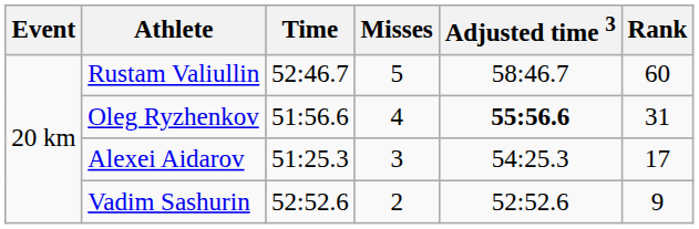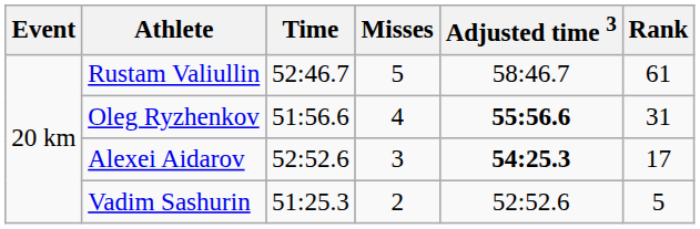 <table class="wikitable" style="font-size:90%">
 <tr>
 <th>Event</th>
 <th>Athlete</th>
 <th>Time</th>
 <th>Misses</th>
 <th>Adjusted time <sup>3</sup></th>
 <th>Rank</th>
 </tr>
 <tr>
 <td rowspan="4">20 km</td>
 <td><a href='#'>Rustam Valiullin</a></td>
 <td align="center">52:46.7</td>
 <td align="center">5</td>
 <td align="center">58:46.7</td>
-<td align="center">60</td>
+<td align="center">61</td>
 </tr>
 <tr>
 <td><a href='#'>Oleg Ryzhenkov</a></td>
 <td align="center">51:56.6</td>
 <td align="center">4</td>
 <td align="center"><strong>55:56.6</strong></td>
 <td align="center">31</td>
 </tr>
 <tr>
 <td><a href='#'>Alexei Aidarov</a></td>
-<td align="center">51:25.3</td>
+<td align="center">52:52.6</td>
 <td align="center">3</td>
-<td align="center">54:25.3</td>
+<td align="center"><strong>54:25.3</strong></td>
 <td align="center">17</td>
 </tr>
 <tr>
 <td><a href='#'>Vadim Sashurin</a></td>
-<td align="center">52:52.6</td>
+<td align="center">51:25.3</td>
 <td align="center">2</td>
 <td align="center">52:52.6</td>
-<td align="center">9</td>
+<td align="center">5</td>
 </tr>
 </table>
